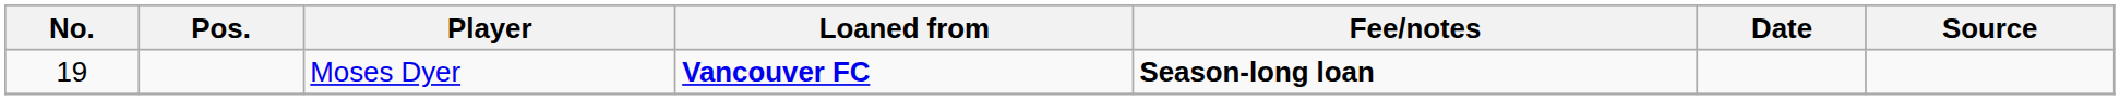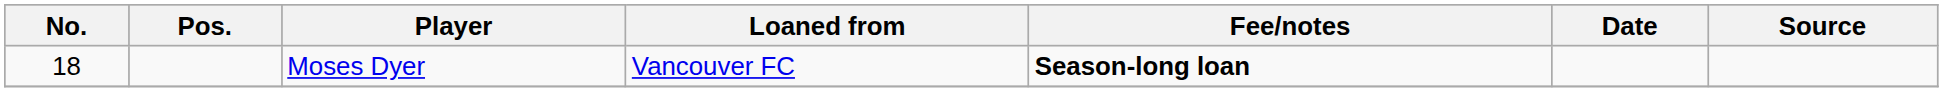 <table class="wikitable sortable" style="width:90%; text-align:center; font-size:95%; text-align:left;">
 <tr>
 <th>No.</th>
 <th>Pos.</th>
 <th>Player</th>
 <th>Loaned from</th>
 <th>Fee/notes</th>
 <th>Date</th>
 <th>Source</th>
 </tr>
 <tr>
-<td align=center>19</td>
+<td align=center>18</td>
 <td align=center></td>
 <td align=Dyer, Moses> <a href='#'>Moses Dyer</a></td>
-<td><strong> <a href='#'>Vancouver FC</a></strong></td>
+<td> <a href='#'>Vancouver FC</a></td>
 <td><strong>Season-long loan</strong></td>
 <td></td>
 <td></td>
 </tr>
 <tr>
 </tr>
 </table>
